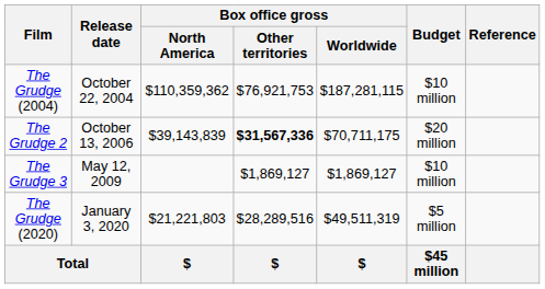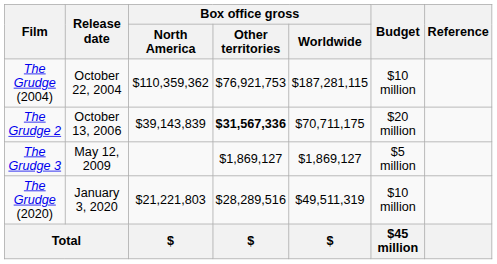 <table class="wikitable sortable" border="1" width="99%" style="text-align: center;">
 <tr>
 <th rowspan="2">Film</th>
 <th rowspan="2">Release date</th>
 <th colspan="3">Box office gross</th>
 <th rowspan="2">Budget</th>
 <th rowspan="2">Reference</th>
 </tr>
 <tr>
 <th>North America</th>
 <th>Other<br>territories</th>
 <th>Worldwide</th>
 </tr>
 <tr>
 <td><em><a href='#'>The Grudge</a></em> (2004)</td>
 <td>October 22, 2004</td>
 <td style="text-align:center;">$110,359,362</td>
 <td style="text-align:center;">$76,921,753</td>
 <td style="text-align:center;">$187,281,115</td>
 <td style="text-align:center;">$10 million</td>
 <td style="text-align:center;"></td>
 </tr>
 <tr>
 <td><em><a href='#'>The Grudge 2</a></em></td>
 <td>October 13, 2006</td>
 <td style="text-align:center;">$39,143,839</td>
 <td style="text-align:center;"><strong>$31,567,336</strong></td>
 <td style="text-align:center;">$70,711,175</td>
 <td style="text-align:center;">$20 million</td>
 <td style="text-align:center;"></td>
 </tr>
 <tr>
 <td><em><a href='#'>The Grudge 3</a></em></td>
 <td>May 12, 2009</td>
 <td></td>
 <td style="text-align:center;">$1,869,127</td>
 <td style="text-align:center;">$1,869,127</td>
-<td style="text-align:center;">$10 million</td>
+<td style="text-align:center;">$5 million</td>
 <td style="text-align:center;"></td>
 </tr>
 <tr>
 <td><em><a href='#'>The Grudge</a></em> (2020)</td>
 <td>January 3, 2020</td>
 <td style="text-align:center;">$21,221,803</td>
 <td style="text-align:center;">$28,289,516</td>
 <td style="text-align:center;">$49,511,319</td>
-<td style="text-align:center;">$5 million</td>
+<td style="text-align:center;">$10 million</td>
 <td style="text-align:center;"></td>
 </tr>
 <tr>
 <th colspan="2">Total</th>
 <th>$</th>
 <th>$</th>
 <th>$</th>
 <th>$45 million</th>
 <th></th>
 </tr>
 </table>
